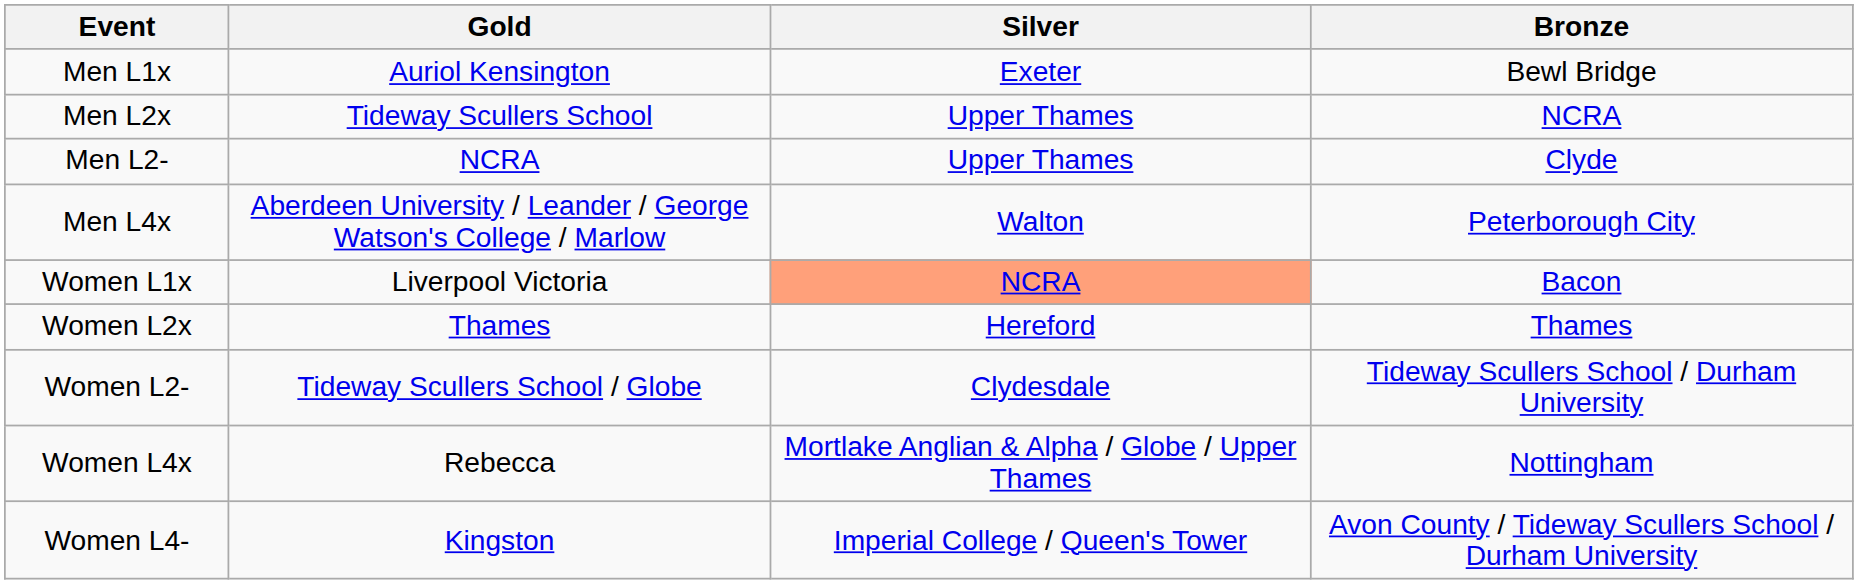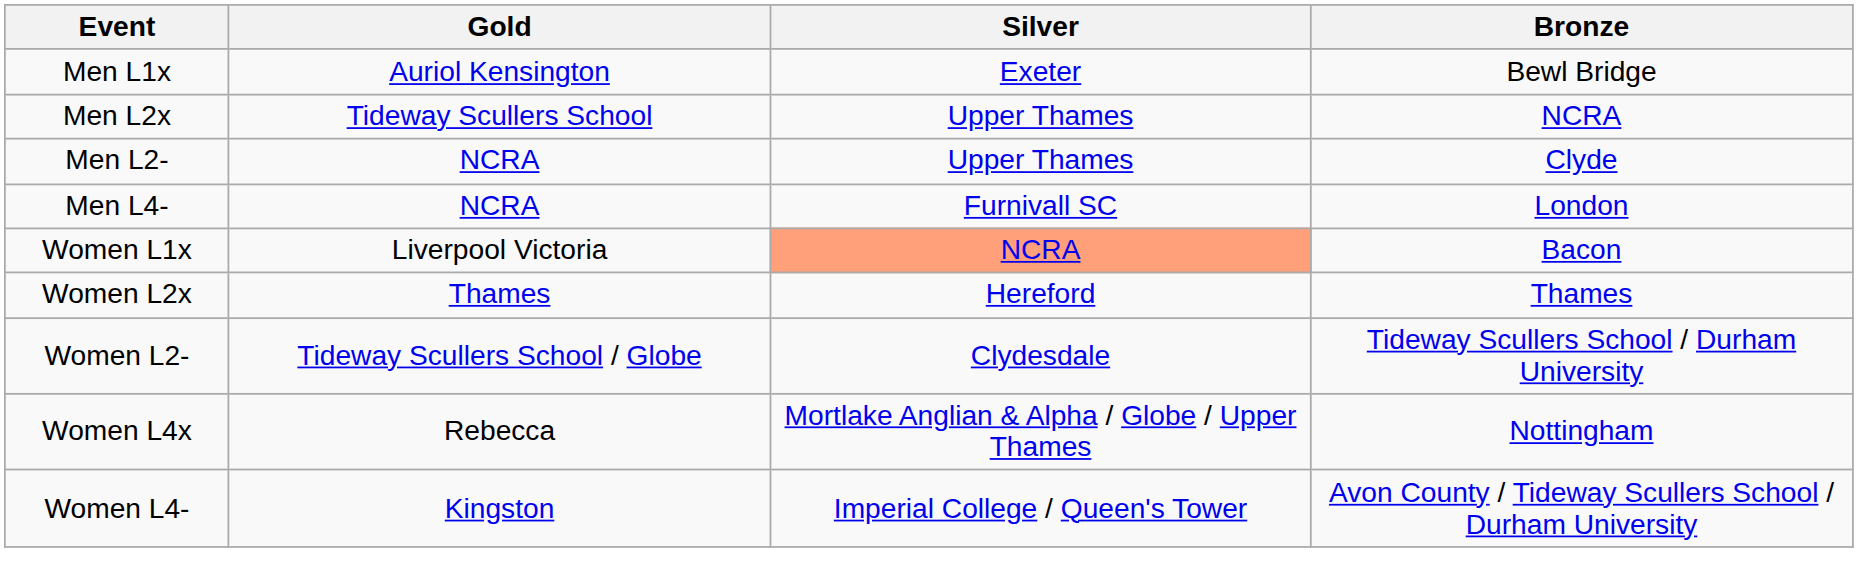 <table class="wikitable" style="text-align:center">
 <tr>
 <th width=120>Event</th>
 <th width=300>Gold</th>
 <th width=300>Silver</th>
 <th width=300>Bronze</th>
 </tr>
 <tr>
 <td>Men L1x</td>
 <td><a href='#'>Auriol Kensington</a></td>
 <td><a href='#'>Exeter</a></td>
 <td>Bewl Bridge</td>
 </tr>
 <tr>
 <td>Men L2x</td>
 <td><a href='#'>Tideway Scullers School</a></td>
 <td><a href='#'>Upper Thames</a></td>
 <td><a href='#'>NCRA</a></td>
 </tr>
 <tr>
 <td>Men L2-</td>
 <td><a href='#'>NCRA</a></td>
 <td><a href='#'>Upper Thames</a></td>
 <td><a href='#'>Clyde</a></td>
 </tr>
 <tr>
-<td>Men L4x</td>
-<td><a href='#'>Aberdeen University</a> / <a href='#'>Leander</a> / <a href='#'>George Watson's College</a> / <a href='#'>Marlow</a></td>
-<td><a href='#'>Walton</a></td>
-<td><a href='#'>Peterborough City</a></td>
+<td>Men L4-</td>
+<td><a href='#'>NCRA</a></td>
+<td><a href='#'>Furnivall SC</a></td>
+<td><a href='#'>London</a></td>
 </tr>
 <tr>
 <td>Women L1x</td>
 <td>Liverpool Victoria</td>
 <td style="background: lightsalmon;"><a href='#'>NCRA</a></td>
 <td><a href='#'>Bacon</a></td>
 </tr>
 <tr>
 <td>Women L2x</td>
 <td><a href='#'>Thames</a></td>
 <td><a href='#'>Hereford</a></td>
 <td><a href='#'>Thames</a></td>
 </tr>
 <tr>
 <td>Women L2-</td>
 <td><a href='#'>Tideway Scullers School</a> / <a href='#'>Globe</a></td>
 <td><a href='#'>Clydesdale</a></td>
 <td><a href='#'>Tideway Scullers School</a> / <a href='#'>Durham University</a></td>
 </tr>
 <tr>
 <td>Women L4x</td>
 <td>Rebecca</td>
 <td><a href='#'>Mortlake Anglian & Alpha</a> / <a href='#'>Globe</a> / <a href='#'>Upper Thames</a></td>
 <td><a href='#'>Nottingham</a></td>
 </tr>
 <tr>
 <td>Women L4-</td>
 <td><a href='#'>Kingston</a></td>
 <td><a href='#'>Imperial College</a> / <a href='#'>Queen's Tower</a></td>
 <td><a href='#'>Avon County</a> / <a href='#'>Tideway Scullers School</a> / <a href='#'>Durham University</a></td>
 </tr>
 </table>
